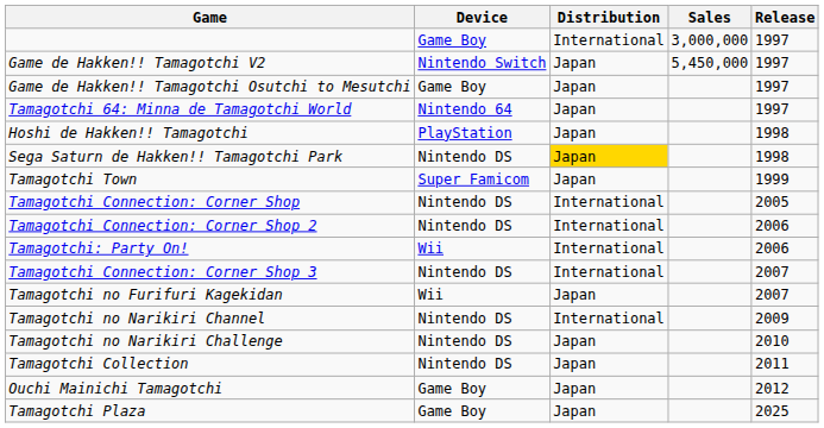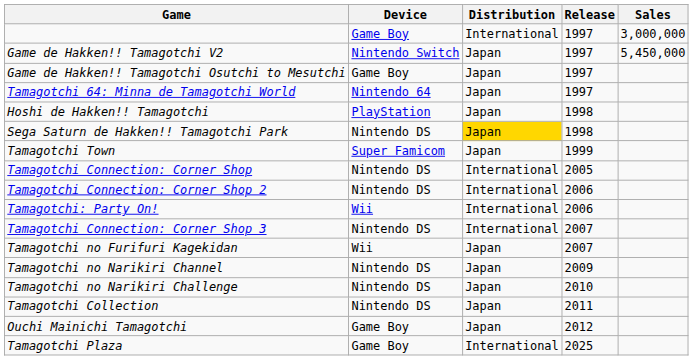 <table class="wikitable sortable">
 <tr>
 <th>Game</th>
 <th>Device</th>
 <th>Distribution</th>
+<th>Release</th>
 <th>Sales</th>
-<th>Release</th>
 </tr>
 <tr>
 <td></td>
 <td><a href='#'>Game Boy</a></td>
 <td>International</td>
+<td>1997</td>
 <td>3,000,000</td>
-<td>1997</td>
 </tr>
 <tr>
 <td><em>Game de Hakken!! Tamagotchi V2</em></td>
 <td><a href='#'>Nintendo Switch</a></td>
 <td>Japan</td>
+<td>1997</td>
 <td>5,450,000</td>
-<td>1997</td>
 </tr>
 <tr>
 <td><em>Game de Hakken!! Tamagotchi Osutchi to Mesutchi</em></td>
 <td>Game Boy</td>
 <td>Japan</td>
+<td>1997</td>
 <td></td>
-<td>1997</td>
 </tr>
 <tr>
 <td><em><a href='#'>Tamagotchi 64: Minna de Tamagotchi World</a></em></td>
 <td><a href='#'>Nintendo 64</a></td>
 <td>Japan</td>
+<td>1997</td>
 <td></td>
-<td>1997</td>
 </tr>
 <tr>
 <td><em>Hoshi de Hakken!! Tamagotchi</em></td>
 <td><a href='#'>PlayStation</a></td>
 <td>Japan</td>
+<td>1998</td>
 <td></td>
-<td>1998</td>
 </tr>
 <tr>
 <td><em>Sega Saturn de Hakken!! Tamagotchi Park</em></td>
 <td>Nintendo DS</td>
 <td style="background: gold;">Japan</td>
+<td>1998</td>
 <td></td>
-<td>1998</td>
 </tr>
 <tr>
 <td><em>Tamagotchi Town</em></td>
 <td><a href='#'>Super Famicom</a></td>
 <td>Japan</td>
+<td>1999</td>
 <td></td>
-<td>1999</td>
 </tr>
 <tr>
 <td><em><a href='#'>Tamagotchi Connection: Corner Shop</a></em></td>
 <td>Nintendo DS</td>
 <td>International</td>
+<td>2005</td>
 <td></td>
-<td>2005</td>
 </tr>
 <tr>
 <td><em><a href='#'>Tamagotchi Connection: Corner Shop 2</a></em></td>
 <td>Nintendo DS</td>
 <td>International</td>
+<td>2006</td>
 <td></td>
-<td>2006</td>
 </tr>
 <tr>
 <td><em><a href='#'>Tamagotchi: Party On!</a></em></td>
 <td><a href='#'>Wii</a></td>
 <td>International</td>
+<td>2006</td>
 <td></td>
-<td>2006</td>
 </tr>
 <tr>
 <td><em><a href='#'>Tamagotchi Connection: Corner Shop 3</a></em></td>
 <td>Nintendo DS</td>
 <td>International</td>
+<td>2007</td>
 <td></td>
-<td>2007</td>
 </tr>
 <tr>
 <td><em>Tamagotchi no Furifuri Kagekidan</em></td>
 <td>Wii</td>
 <td>Japan</td>
+<td>2007</td>
 <td></td>
-<td>2007</td>
 </tr>
 <tr>
 <td><em>Tamagotchi no Narikiri Channel</em></td>
 <td>Nintendo DS</td>
-<td>International</td>
+<td>Japan</td>
+<td>2009</td>
 <td></td>
-<td>2009</td>
 </tr>
 <tr>
 <td><em>Tamagotchi no Narikiri Challenge</em></td>
 <td>Nintendo DS</td>
 <td>Japan</td>
+<td>2010</td>
 <td></td>
-<td>2010</td>
 </tr>
 <tr>
 <td><em>Tamagotchi Collection</em></td>
 <td>Nintendo DS</td>
 <td>Japan</td>
+<td>2011</td>
 <td></td>
-<td>2011</td>
 </tr>
 <tr>
 <td><em>Ouchi Mainichi Tamagotchi</em></td>
 <td>Game Boy</td>
 <td>Japan</td>
+<td>2012</td>
 <td></td>
-<td>2012</td>
 </tr>
 <tr>
 <td><em>Tamagotchi Plaza</em></td>
 <td>Game Boy</td>
-<td>Japan</td>
+<td>International</td>
+<td>2025</td>
 <td></td>
-<td>2025</td>
 </tr>
 </table>
